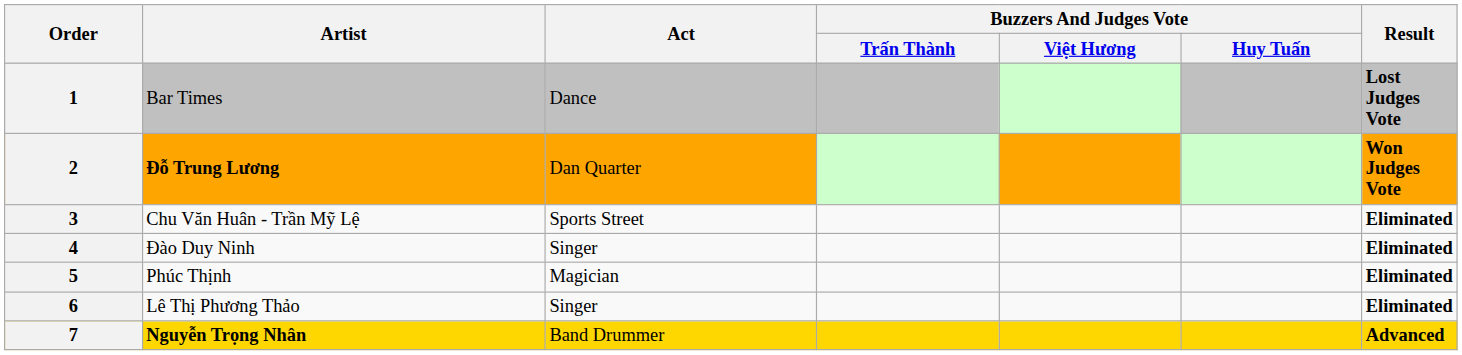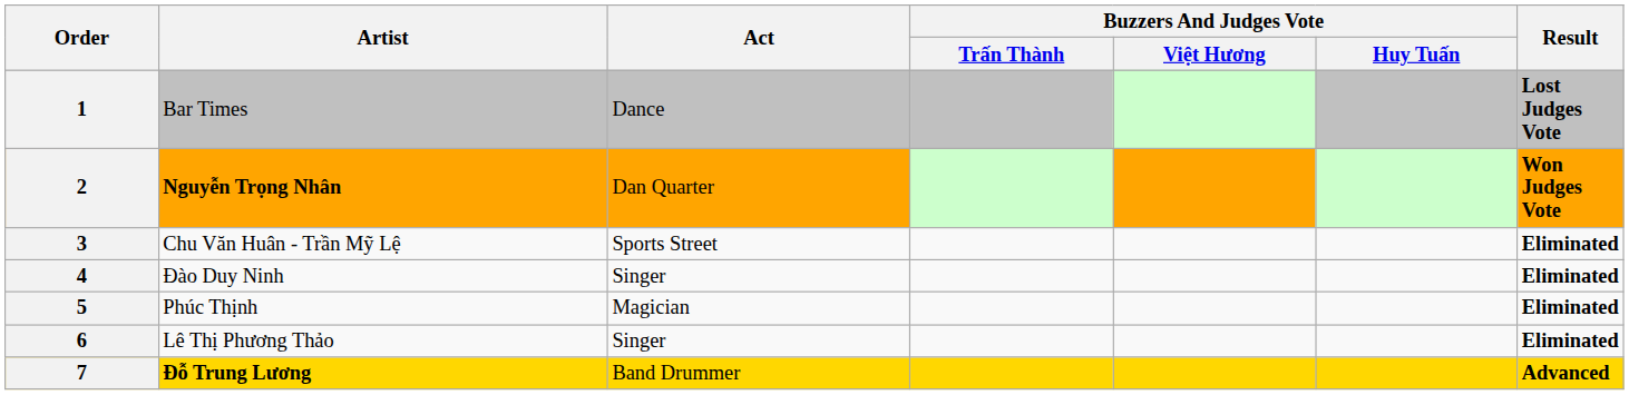 <table class="wikitable sortable" style="width:100%;">
 <tr>
 <th align=center rowspan=2 width=10%>Order</th>
 <th rowspan=2 width=30%>Artist</th>
 <th rowspan=2 width=20%>Act</th>
 <th colspan=3 width=40%>Buzzers And Judges Vote</th>
 <th rowspan=2 width=20%>Result</th>
 </tr>
 <tr>
 <th width=80><a href='#'>Trấn Thành</a></th>
 <th width=80><a href='#'>Việt Hương</a></th>
 <th width=80><a href='#'>Huy Tuấn</a></th>
 </tr>
 <tr bgcolor="Silver">
 <th>1</th>
 <td>Bar Times</td>
 <td>Dance</td>
 <td></td>
 <td align=center bgcolor="#cfc"></td>
 <td></td>
 <td><strong>Lost Judges Vote</strong></td>
 </tr>
 <tr bgcolor="orange">
 <th>2</th>
-<td><strong>Đỗ Trung Lương</strong></td>
+<td><strong>Nguyễn Trọng Nhân</strong></td>
 <td>Dan Quarter</td>
 <td align=center bgcolor="#cfc"></td>
 <td></td>
 <td align=center bgcolor="#cfc"></td>
 <td><strong>Won Judges Vote</strong></td>
 </tr>
 <tr>
 <th>3</th>
 <td>Chu Văn Huân - Trần Mỹ Lệ</td>
 <td>Sports Street</td>
 <td></td>
 <td></td>
 <td></td>
 <td><strong>Eliminated</strong></td>
 </tr>
 <tr>
 <th>4</th>
 <td>Đào Duy Ninh</td>
 <td>Singer</td>
 <td></td>
 <td></td>
 <td></td>
 <td><strong>Eliminated</strong></td>
 </tr>
 <tr>
 <th>5</th>
 <td>Phúc Thịnh</td>
 <td>Magician</td>
 <td></td>
 <td></td>
 <td></td>
 <td><strong>Eliminated</strong></td>
 </tr>
 <tr>
 <th>6</th>
 <td>Lê Thị Phương Thảo</td>
 <td>Singer</td>
 <td></td>
 <td></td>
 <td></td>
 <td><strong>Eliminated</strong></td>
 </tr>
 <tr bgcolor=gold>
 <th>7</th>
-<td><strong>Nguyễn Trọng Nhân</strong></td>
+<td><strong>Đỗ Trung Lương</strong></td>
 <td>Band Drummer</td>
 <td></td>
 <td></td>
 <td></td>
 <td><strong>Advanced</strong></td>
 </tr>
 </table>
